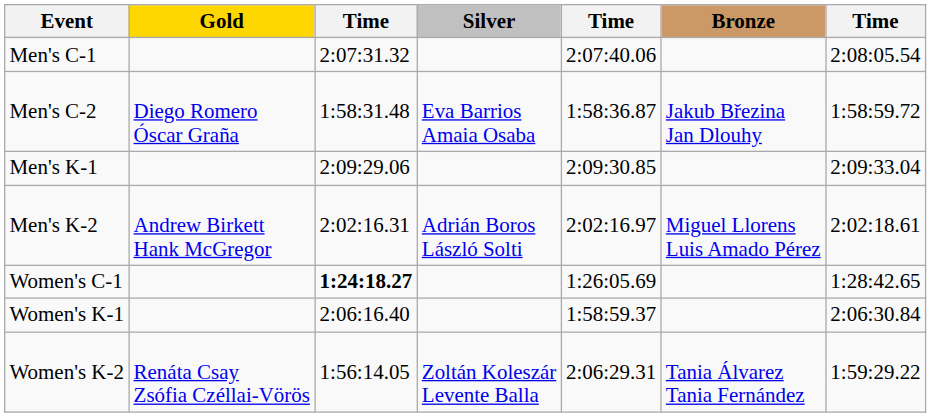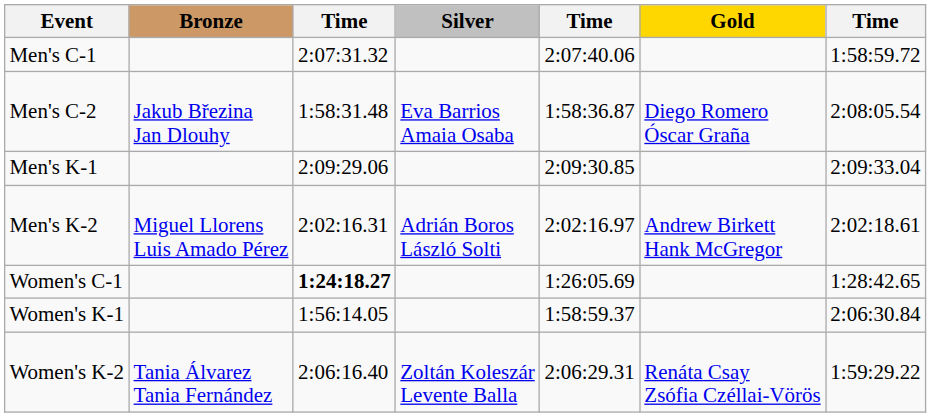 <table class="wikitable">
 <tr>
 <th>Event</th>
-<td align=center bgcolor="gold"><strong>Gold</strong></td>
+<td align=center bgcolor="CC9966"><strong>Bronze</strong></td>
 <th>Time</th>
 <td align=center bgcolor="silver"><strong>Silver</strong></td>
 <th>Time</th>
-<td align=center bgcolor="CC9966"><strong>Bronze</strong></td>
+<td align=center bgcolor="gold"><strong>Gold</strong></td>
 <th>Time</th>
 </tr>
 <tr>
 <td>Men's C-1</td>
 <td></td>
 <td>2:07:31.32</td>
 <td></td>
 <td>2:07:40.06</td>
 <td></td>
-<td>2:08:05.54</td>
+<td>1:58:59.72</td>
 </tr>
 <tr>
 <td>Men's C-2</td>
-<td><br><a href='#'>Diego Romero</a><br><a href='#'>Óscar Graña</a></td>
+<td><br><a href='#'>Jakub Březina</a><br><a href='#'>Jan Dlouhy</a></td>
 <td>1:58:31.48</td>
 <td><br><a href='#'>Eva Barrios</a><br><a href='#'>Amaia Osaba</a></td>
 <td>1:58:36.87</td>
-<td><br><a href='#'>Jakub Březina</a><br><a href='#'>Jan Dlouhy</a></td>
-<td>1:58:59.72</td>
+<td><br><a href='#'>Diego Romero</a><br><a href='#'>Óscar Graña</a></td>
+<td>2:08:05.54</td>
 </tr>
 <tr>
 <td>Men's K-1</td>
 <td></td>
 <td>2:09:29.06</td>
 <td></td>
 <td>2:09:30.85</td>
 <td></td>
 <td>2:09:33.04</td>
 </tr>
 <tr>
 <td>Men's K-2</td>
-<td><br><a href='#'>Andrew Birkett</a><br><a href='#'>Hank McGregor</a></td>
+<td><br><a href='#'>Miguel Llorens</a><br><a href='#'>Luis Amado Pérez</a></td>
 <td>2:02:16.31</td>
 <td><br><a href='#'>Adrián Boros</a><br><a href='#'>László Solti</a></td>
 <td>2:02:16.97</td>
-<td><br><a href='#'>Miguel Llorens</a><br><a href='#'>Luis Amado Pérez</a></td>
+<td><br><a href='#'>Andrew Birkett</a><br><a href='#'>Hank McGregor</a></td>
 <td>2:02:18.61</td>
 </tr>
 <tr>
 <td>Women's C-1</td>
 <td></td>
 <td><strong>1:24:18.27</strong></td>
 <td></td>
 <td>1:26:05.69</td>
 <td></td>
 <td>1:28:42.65</td>
 </tr>
 <tr>
 <td>Women's K-1</td>
 <td></td>
-<td>2:06:16.40</td>
+<td>1:56:14.05</td>
 <td></td>
 <td>1:58:59.37</td>
 <td></td>
 <td>2:06:30.84</td>
 </tr>
 <tr>
 <td>Women's K-2</td>
-<td><br><a href='#'>Renáta Csay</a><br><a href='#'>Zsófia Czéllai-Vörös</a></td>
-<td>1:56:14.05</td>
+<td><br><a href='#'>Tania Álvarez</a><br><a href='#'>Tania Fernández</a></td>
+<td>2:06:16.40</td>
 <td><br><a href='#'>Zoltán Koleszár</a><br><a href='#'>Levente Balla</a></td>
 <td>2:06:29.31</td>
-<td><br><a href='#'>Tania Álvarez</a><br><a href='#'>Tania Fernández</a></td>
+<td><br><a href='#'>Renáta Csay</a><br><a href='#'>Zsófia Czéllai-Vörös</a></td>
 <td>1:59:29.22</td>
 </tr>
 </table>
